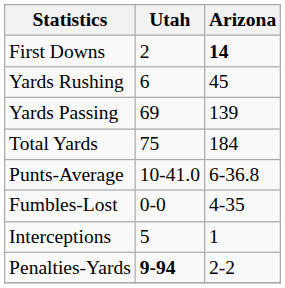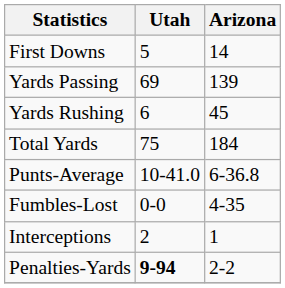 <table class="wikitable">
 <tr>
 <th>Statistics</th>
 <th>Utah</th>
 <th>Arizona</th>
 </tr>
 <tr>
 <td>First Downs</td>
-<td>2</td>
-<td><strong>14</strong></td>
+<td>5</td>
+<td>14</td>
+</tr>
+<tr>
+<td>Yards Passing</td>
+<td>69</td>
+<td>139</td>
 </tr>
 <tr>
 <td>Yards Rushing</td>
 <td>6</td>
 <td>45</td>
-</tr>
-<tr>
-<td>Yards Passing</td>
-<td>69</td>
-<td>139</td>
 </tr>
 <tr>
 <td>Total Yards</td>
 <td>75</td>
 <td>184</td>
 </tr>
 <tr>
 <td>Punts-Average</td>
 <td>10-41.0</td>
 <td>6-36.8</td>
 </tr>
 <tr>
 <td>Fumbles-Lost</td>
 <td>0-0</td>
 <td>4-35</td>
 </tr>
 <tr>
 <td>Interceptions</td>
-<td>5</td>
+<td>2</td>
 <td>1</td>
 </tr>
 <tr>
 <td>Penalties-Yards</td>
 <td><strong>9-94</strong></td>
 <td>2-2</td>
 </tr>
 <tr>
 </tr>
 </table>
